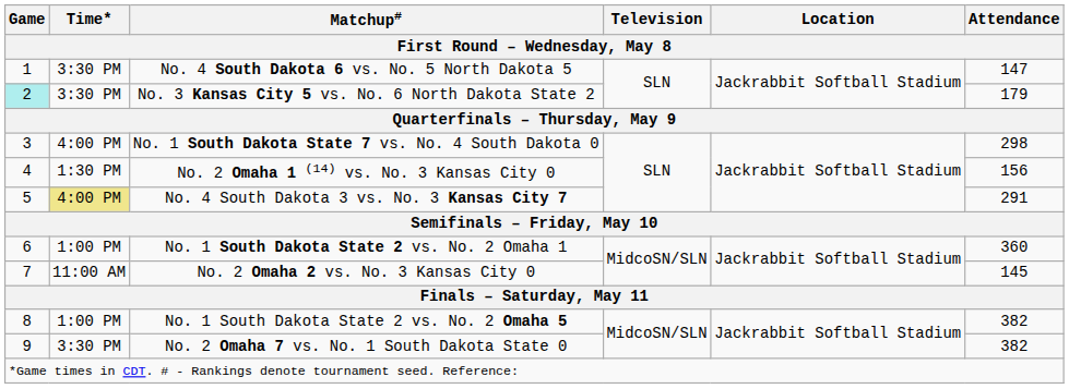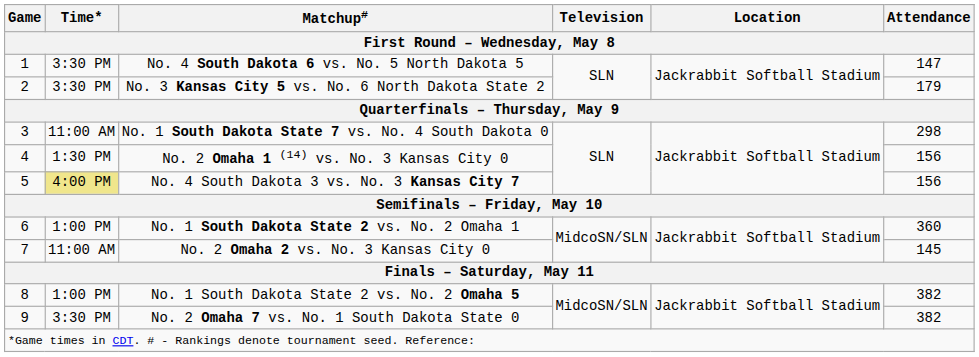 <table class="wikitable" style="font-size: 95%">
 <tr align="center">
 <th>Game</th>
 <th>Time*</th>
 <th>Matchup<sup>#</sup></th>
 <th>Television</th>
 <th>Location</th>
 <th>Attendance</th>
 </tr>
 <tr>
 <th colspan=7>First Round – Wednesday, May 8</th>
 </tr>
 <tr>
 <td style="text-align:center;">1</td>
 <td style="text-align:center;">3:30 PM</td>
 <td style="text-align:center;">No. 4 <strong>South Dakota 6</strong> vs. No. 5 North Dakota 5</td>
 <td style="text-align:center;" rowspan="2">SLN</td>
 <td style="text-align:center;" rowspan="2">Jackrabbit Softball Stadium</td>
 <td style="text-align:center;">147</td>
 </tr>
 <tr>
-<td style="background: paleturquoise; text-align:center;">2</td>
+<td style="text-align:center;">2</td>
 <td style="text-align:center;">3:30 PM</td>
 <td style="text-align:center;">No. 3 <strong>Kansas City 5</strong> vs. No. 6 North Dakota State 2</td>
 <td style="text-align:center;">179</td>
 </tr>
 <tr>
 <th colspan=7>Quarterfinals – Thursday, May 9</th>
 </tr>
 <tr>
 <td style="text-align:center;">3</td>
-<td style="text-align:center;">4:00 PM</td>
+<td style="text-align:center;">11:00 AM</td>
 <td style="text-align:center;">No. 1 <strong>South Dakota State 7</strong> vs. No. 4 South Dakota 0</td>
 <td style="text-align:center;" rowspan="3">SLN</td>
 <td style="text-align:center;" rowspan="3">Jackrabbit Softball Stadium</td>
 <td style="text-align:center;">298</td>
 </tr>
 <tr>
 <td style="text-align:center;">4</td>
 <td style="text-align:center;">1:30 PM</td>
 <td style="text-align:center;">No. 2 <strong>Omaha 1</strong> <sup>(14)</sup> vs. No. 3 Kansas City 0</td>
 <td style="text-align:center;">156</td>
 </tr>
 <tr>
 <td style="text-align:center;">5</td>
 <td style="background: khaki; text-align:center;">4:00 PM</td>
 <td style="text-align:center;">No. 4 South Dakota 3 vs. No. 3 <strong>Kansas City 7</strong></td>
-<td style="text-align:center;">291</td>
+<td style="text-align:center;">156</td>
 </tr>
 <tr>
 <th colspan=7>Semifinals – Friday, May 10</th>
 </tr>
 <tr>
 <td style="text-align:center;">6</td>
 <td style="text-align:center;">1:00 PM</td>
 <td style="text-align:center;">No. 1 <strong>South Dakota State 2</strong> vs. No. 2 Omaha 1</td>
 <td style="text-align:center;" rowspan="2">MidcoSN/SLN</td>
 <td style="text-align:center;" rowspan="2">Jackrabbit Softball Stadium</td>
 <td style="text-align:center;">360</td>
 </tr>
 <tr>
 <td style="text-align:center;">7</td>
 <td style="text-align:center;">11:00 AM</td>
 <td style="text-align:center;">No. 2 <strong>Omaha 2</strong> vs. No. 3 Kansas City 0</td>
 <td style="text-align:center;">145</td>
 </tr>
 <tr>
 <th colspan=7>Finals – Saturday, May 11</th>
 </tr>
 <tr>
 <td style="text-align:center;">8</td>
 <td style="text-align:center;">1:00 PM</td>
 <td style="text-align:center;">No. 1 South Dakota State 2 vs. No. 2 <strong>Omaha 5</strong></td>
 <td style="text-align:center;" rowspan="2">MidcoSN/SLN</td>
 <td style="text-align:center;" rowspan="2">Jackrabbit Softball Stadium</td>
 <td style="text-align:center;">382</td>
 </tr>
 <tr>
 <td style="text-align:center;">9</td>
 <td style="text-align:center;">3:30 PM</td>
 <td style="text-align:center;">No. 2 <strong>Omaha 7</strong> vs. No. 1 South Dakota State 0</td>
 <td style="text-align:center;">382</td>
 </tr>
 <tr>
 <td colspan=7><small>*Game times in <a href='#'>CDT</a>. # - Rankings denote tournament seed. Reference:</small></td>
 </tr>
 </table>
